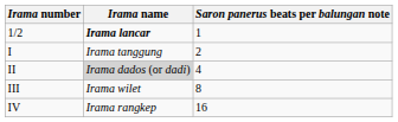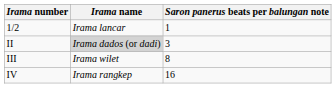 <table class="wikitable">
 <tr valign=bottom>
 <th><em>Irama</em> number</th>
 <th><em>Irama</em> name</th>
 <th><em>Saron panerus</em> beats per <em>balungan</em> note</th>
 </tr>
 <tr>
 <td>1/2</td>
-<td><strong><em>Irama lancar</em></strong></td>
+<td><em>Irama lancar</em></td>
 <td>1</td>
-</tr>
-<tr>
-<td>I</td>
-<td><em>Irama tanggung</em></td>
-<td>2</td>
 </tr>
 <tr>
 <td>II</td>
 <td style="background: lightgrey;"><em>Irama dados</em> (or <em>dadi</em>)</td>
-<td>4</td>
+<td>3</td>
 </tr>
 <tr>
 <td>III</td>
 <td><em>Irama wilet</em></td>
 <td>8</td>
 </tr>
 <tr>
 <td>IV</td>
 <td><em>Irama rangkep</em></td>
 <td>16</td>
 </tr>
 </table>
